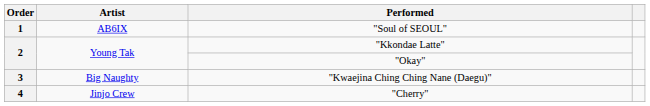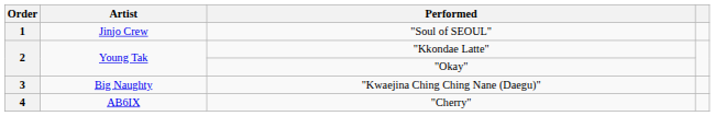 <table class="wikitable" style="text-align:center;">
 <tr>
 <th scope="col" width="5%">Order</th>
 <th scope="col">Artist</th>
 <th scope="col">Performed</th>
 <th scope="col"></th>
 </tr>
 <tr>
 <th scope="col">1</th>
-<td><a href='#'>AB6IX</a></td>
+<td><a href='#'>Jinjo Crew</a></td>
 <td>"Soul of SEOUL"</td>
 <td></td>
 </tr>
 <tr>
 <th scope="col" rowspan="2">2</th>
 <td rowspan="2"><a href='#'>Young Tak</a></td>
 <td>"Kkondae Latte"<br></td>
 <td rowspan="2"></td>
 </tr>
 <tr>
 <td>"Okay"<br></td>
 </tr>
 <tr>
 <th scope="col">3</th>
 <td><a href='#'>Big Naughty</a></td>
 <td>"Kwaejina Ching Ching Nane (Daegu)"</td>
 <td></td>
 </tr>
 <tr>
 <th scope="col">4</th>
-<td><a href='#'>Jinjo Crew</a></td>
+<td><a href='#'>AB6IX</a></td>
 <td>"Cherry"</td>
 <td></td>
 </tr>
 </table>
